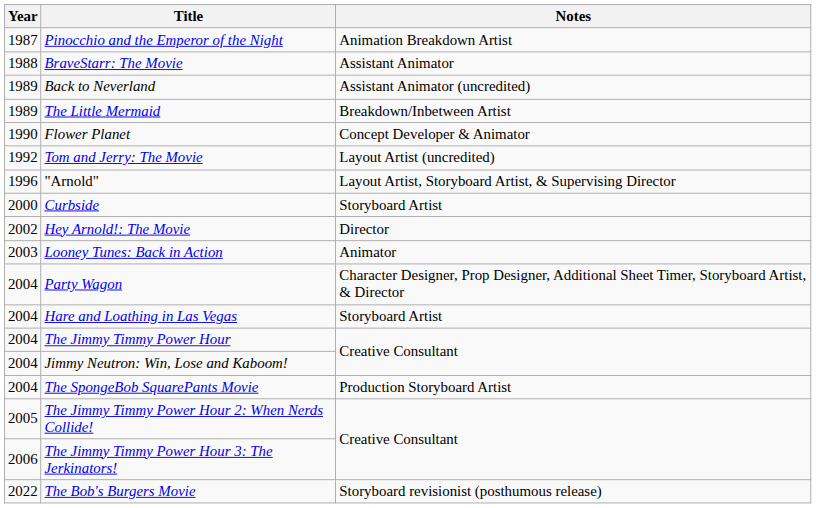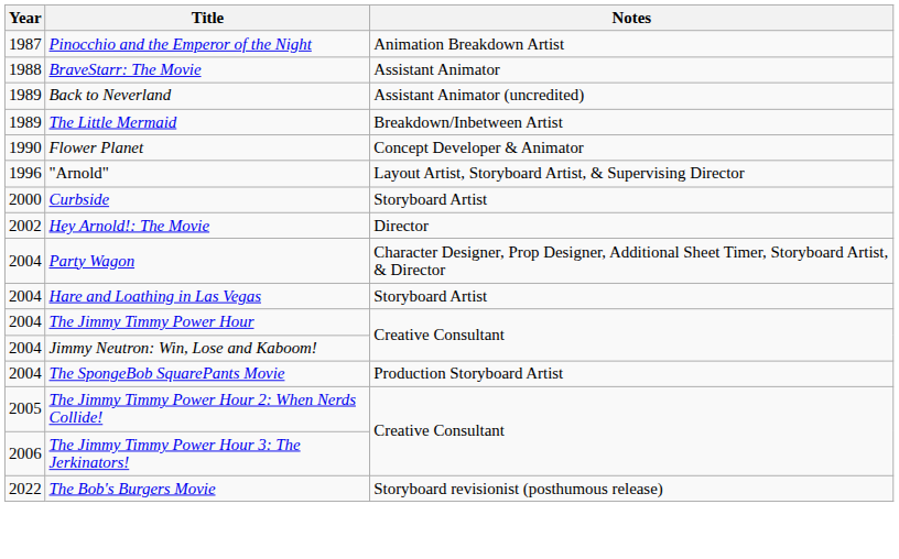 <table class="wikitable">
 <tr>
 <th>Year</th>
 <th>Title</th>
 <th>Notes</th>
 </tr>
 <tr>
 <td>1987</td>
 <td><em><a href='#'>Pinocchio and the Emperor of the Night</a></em></td>
 <td>Animation Breakdown Artist</td>
 </tr>
 <tr>
 <td>1988</td>
 <td><em><a href='#'>BraveStarr: The Movie</a></em></td>
 <td>Assistant Animator</td>
 </tr>
 <tr>
 <td>1989</td>
 <td><em>Back to Neverland</em></td>
 <td>Assistant Animator (uncredited)</td>
 </tr>
 <tr>
 <td>1989</td>
 <td><em><a href='#'>The Little Mermaid</a></em></td>
 <td>Breakdown/Inbetween Artist</td>
 </tr>
 <tr>
 <td>1990</td>
 <td><em>Flower Planet</em></td>
 <td>Concept Developer & Animator</td>
 </tr>
 <tr>
-<td>1992</td>
-<td><em><a href='#'>Tom and Jerry: The Movie</a></em></td>
-<td>Layout Artist (uncredited)</td>
-</tr>
-<tr>
 <td>1996</td>
 <td>"Arnold"</td>
 <td>Layout Artist, Storyboard Artist, & Supervising Director</td>
 </tr>
 <tr>
 <td>2000</td>
 <td><em><a href='#'>Curbside</a></em></td>
 <td>Storyboard Artist</td>
 </tr>
 <tr>
 <td>2002</td>
 <td><em><a href='#'>Hey Arnold!: The Movie</a></em></td>
 <td>Director</td>
-</tr>
-<tr>
-<td>2003</td>
-<td><em><a href='#'>Looney Tunes: Back in Action</a></em></td>
-<td>Animator</td>
 </tr>
 <tr>
 <td>2004</td>
 <td><em><a href='#'>Party Wagon</a></em></td>
 <td>Character Designer, Prop Designer, Additional Sheet Timer, Storyboard Artist, & Director</td>
 </tr>
 <tr>
 <td>2004</td>
 <td><em><a href='#'>Hare and Loathing in Las Vegas</a></em></td>
 <td>Storyboard Artist</td>
 </tr>
 <tr>
 <td>2004</td>
 <td><em><a href='#'>The Jimmy Timmy Power Hour</a></em></td>
 <td rowspan="2">Creative Consultant</td>
 </tr>
 <tr>
 <td>2004</td>
 <td><em>Jimmy Neutron: Win, Lose and Kaboom!</em></td>
 </tr>
 <tr>
 <td>2004</td>
 <td><em><a href='#'>The SpongeBob SquarePants Movie</a></em></td>
 <td>Production Storyboard Artist</td>
 </tr>
 <tr>
 <td>2005</td>
 <td><em><a href='#'>The Jimmy Timmy Power Hour 2: When Nerds Collide!</a></em></td>
 <td rowspan="2">Creative Consultant</td>
 </tr>
 <tr>
 <td>2006</td>
 <td><em><a href='#'>The Jimmy Timmy Power Hour 3: The Jerkinators!</a></em></td>
 </tr>
 <tr>
 <td>2022</td>
 <td><em><a href='#'>The Bob's Burgers Movie</a></em></td>
 <td>Storyboard revisionist (posthumous release)</td>
 </tr>
 </table>
